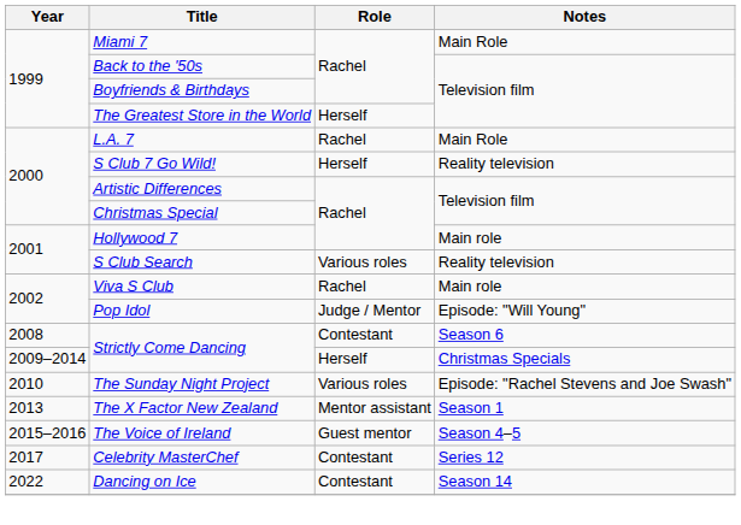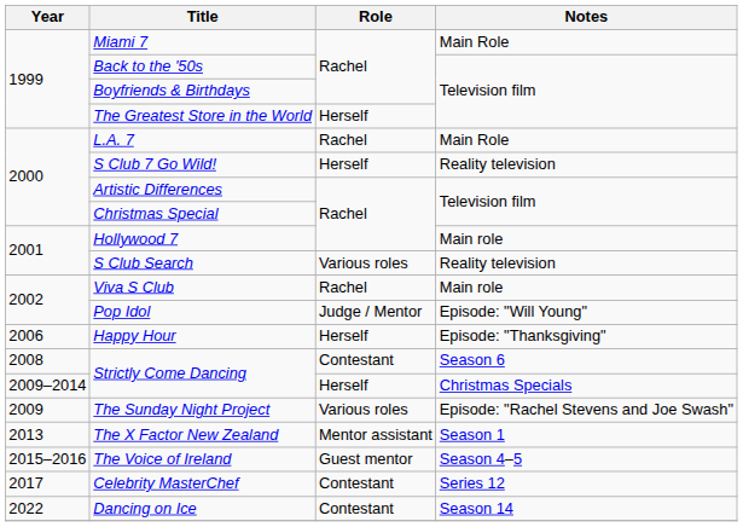 <table class="wikitable">
 <tr>
 <th>Year</th>
 <th>Title</th>
 <th>Role</th>
 <th class="unsortable">Notes</th>
 </tr>
 <tr>
 <td rowspan=4>1999</td>
 <td><em><a href='#'>Miami 7</a></em></td>
 <td rowspan=3>Rachel</td>
 <td>Main Role</td>
 </tr>
 <tr>
 <td><em><a href='#'>Back to the '50s</a></em></td>
 <td rowspan=3>Television film</td>
 </tr>
 <tr>
 <td><em><a href='#'>Boyfriends & Birthdays</a></em></td>
 </tr>
 <tr>
 <td><em><a href='#'>The Greatest Store in the World</a></em></td>
 <td>Herself</td>
 </tr>
 <tr>
 <td rowspan=4>2000</td>
 <td><em><a href='#'>L.A. 7</a></em></td>
 <td>Rachel</td>
 <td>Main Role</td>
 </tr>
 <tr>
 <td><em><a href='#'>S Club 7 Go Wild!</a></em></td>
 <td>Herself</td>
 <td>Reality television</td>
 </tr>
 <tr>
 <td><em><a href='#'>Artistic Differences</a></em></td>
 <td rowspan=3>Rachel</td>
 <td rowspan=2>Television film</td>
 </tr>
 <tr>
 <td><em><a href='#'>Christmas Special</a></em></td>
 </tr>
 <tr>
 <td rowspan=2>2001</td>
 <td><em><a href='#'>Hollywood 7</a></em></td>
 <td>Main role</td>
 </tr>
 <tr>
 <td><em><a href='#'>S Club Search</a></em></td>
 <td>Various roles</td>
 <td>Reality television</td>
 </tr>
 <tr>
 <td rowspan=2>2002</td>
 <td><em><a href='#'>Viva S Club</a></em></td>
 <td>Rachel</td>
 <td>Main role</td>
 </tr>
 <tr>
 <td><em><a href='#'>Pop Idol</a></em></td>
 <td>Judge / Mentor</td>
 <td>Episode: "Will Young"</td>
 </tr>
 <tr>
+<td>2006</td>
+<td><em><a href='#'>Happy Hour</a></em></td>
+<td>Herself</td>
+<td>Episode: "Thanksgiving"</td>
+</tr>
+<tr>
 <td>2008</td>
 <td rowspan="2"><em><a href='#'>Strictly Come Dancing</a></em></td>
 <td>Contestant</td>
 <td><a href='#'>Season 6</a></td>
 </tr>
 <tr>
 <td>2009–2014</td>
 <td>Herself</td>
 <td><a href='#'>Christmas Specials</a></td>
 </tr>
 <tr>
-<td>2010</td>
+<td>2009</td>
 <td><em><a href='#'>The Sunday Night Project</a></em></td>
 <td>Various roles</td>
 <td>Episode: "Rachel Stevens and Joe Swash"</td>
 </tr>
 <tr>
 <td>2013</td>
 <td><em><a href='#'>The X Factor New Zealand</a></em></td>
 <td>Mentor assistant</td>
 <td><a href='#'>Season 1</a></td>
 </tr>
 <tr>
 <td>2015–2016</td>
 <td><em><a href='#'>The Voice of Ireland</a></em></td>
 <td>Guest mentor</td>
 <td><a href='#'>Season 4</a>–<a href='#'>5</a></td>
 </tr>
 <tr>
 <td>2017</td>
 <td><em><a href='#'>Celebrity MasterChef</a></em></td>
 <td>Contestant</td>
 <td><a href='#'>Series 12</a></td>
 </tr>
 <tr>
 <td>2022</td>
 <td><em><a href='#'>Dancing on Ice</a></em></td>
 <td>Contestant</td>
 <td><a href='#'>Season 14</a></td>
 </tr>
 <tr>
 </tr>
 </table>
